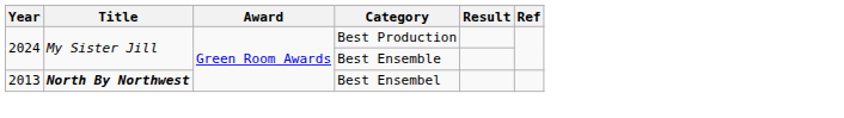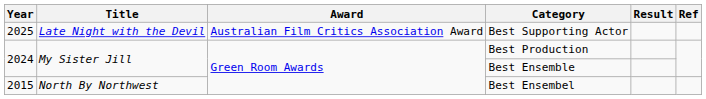 <table class="wikitable">
 <tr>
 <th>Year</th>
 <th>Title</th>
 <th>Award</th>
 <th>Category</th>
 <th>Result</th>
 <th>Ref</th>
+</tr>
+<tr>
+<td>2025</td>
+<td><a href='#'><em>Late Night with the Devil</em></a></td>
+<td><a href='#'>Australian Film Critics Association</a> Award</td>
+<td>Best Supporting Actor</td>
+<td></td>
+<td></td>
 </tr>
 <tr>
 <td rowspan="2">2024</td>
 <td rowspan="2"><em>My Sister Jill</em></td>
 <td rowspan="3"><a href='#'>Green Room Awards</a></td>
 <td>Best Production</td>
 <td></td>
 <td rowspan="2"></td>
 </tr>
 <tr>
 <td>Best Ensemble</td>
 <td></td>
 </tr>
 <tr>
-<td>2013</td>
-<td><strong><em>North By Northwest</em></strong></td>
+<td>2015</td>
+<td><em>North By Northwest</em></td>
 <td>Best Ensembel</td>
 <td></td>
 <td></td>
 </tr>
 </table>
